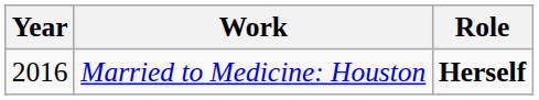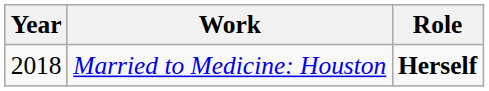 <table class="wikitable">
 <tr>
 <th>Year</th>
 <th>Work</th>
 <th>Role</th>
 </tr>
 <tr>
-<td>2016</td>
+<td>2018</td>
 <td><em><a href='#'>Married to Medicine: Houston</a></em></td>
 <td><strong>Herself</strong></td>
 </tr>
 </table>
